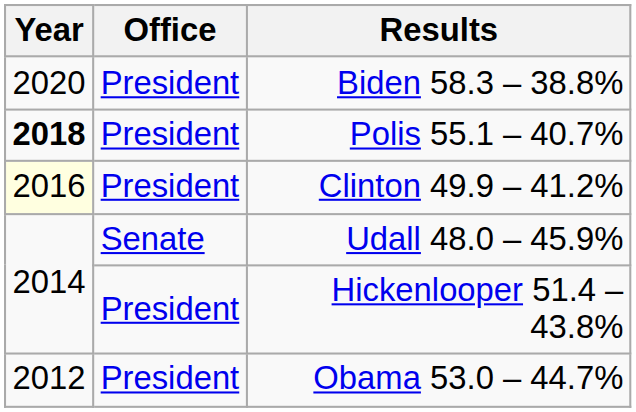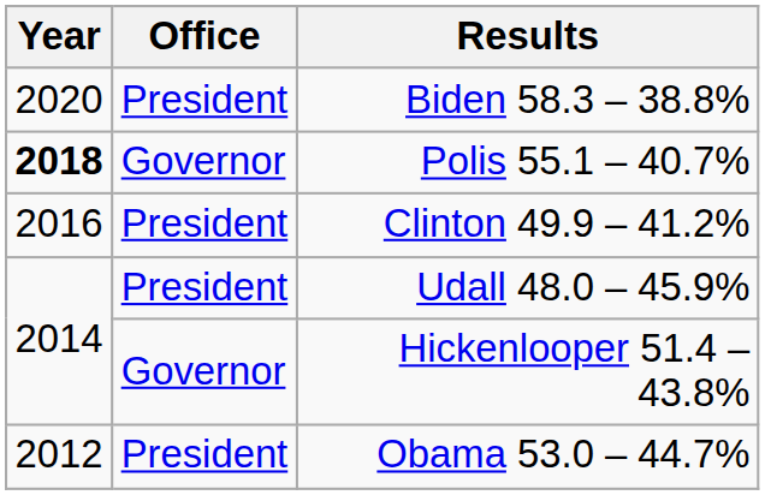 <table class=wikitable>
 <tr>
 <th width="30">Year</th>
 <th width="60">Office</th>
 <th width="180">Results</th>
 </tr>
 <tr>
 <td>2020</td>
 <td><a href='#'>President</a></td>
 <td align="right" ><a href='#'>Biden</a> 58.3 – 38.8%</td>
 </tr>
 <tr>
 <td><strong>2018</strong></td>
-<td><a href='#'>President</a></td>
+<td><a href='#'>Governor</a></td>
 <td align="right" ><a href='#'>Polis</a> 55.1 – 40.7%</td>
 </tr>
 <tr>
-<td style="background: lightyellow;">2016</td>
+<td>2016</td>
 <td><a href='#'>President</a></td>
 <td align="right" ><a href='#'>Clinton</a> 49.9 – 41.2%</td>
 </tr>
 <tr>
 <td rowspan="2">2014</td>
-<td><a href='#'>Senate</a></td>
+<td><a href='#'>President</a></td>
 <td align="right" ><a href='#'>Udall</a> 48.0 – 45.9%</td>
 </tr>
 <tr>
-<td><a href='#'>President</a></td>
+<td><a href='#'>Governor</a></td>
 <td align="right" ><a href='#'>Hickenlooper</a> 51.4 – 43.8%</td>
 </tr>
 <tr>
 <td>2012</td>
 <td><a href='#'>President</a></td>
 <td align="right" ><a href='#'>Obama</a> 53.0 – 44.7%</td>
 </tr>
 </table>
